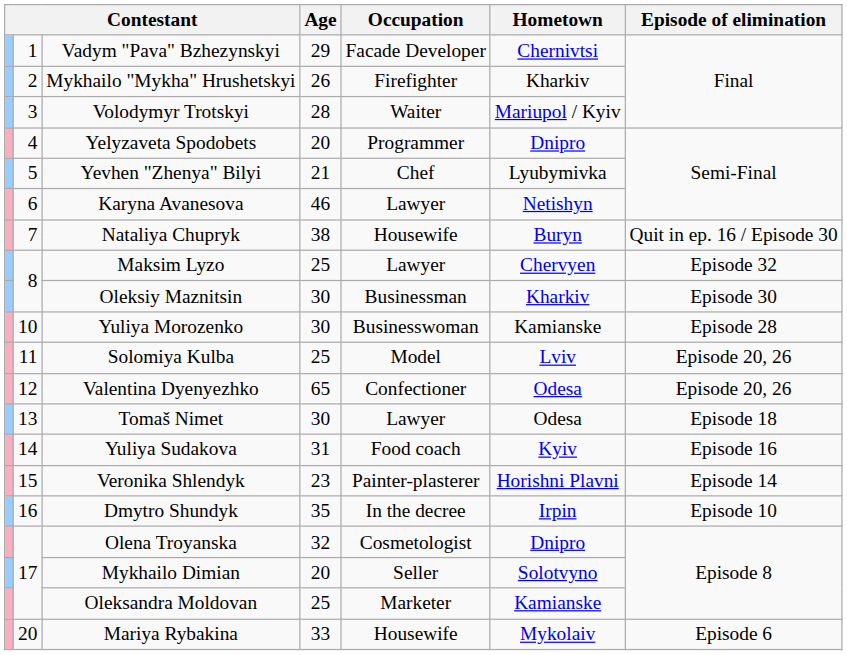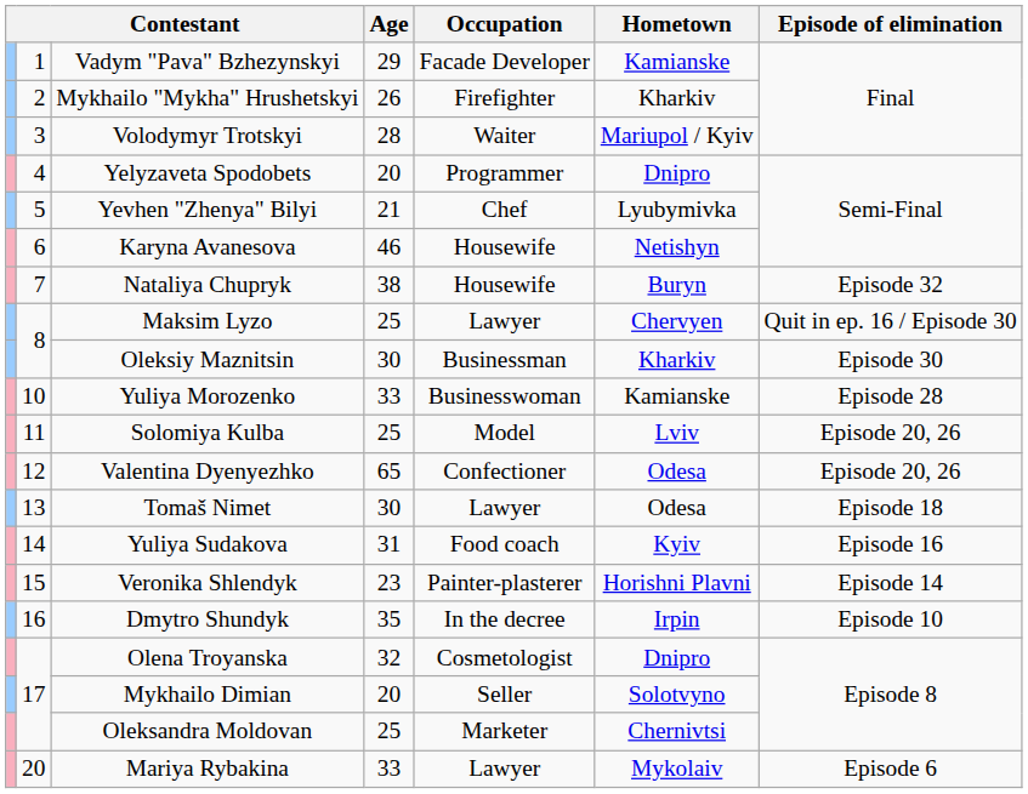 <table class="wikitable" style="text-align:center" style="width:72%;">
 <tr>
 <th colspan="3">Contestant</th>
 <th>Age</th>
 <th>Occupation</th>
 <th>Hometown</th>
 <th>Episode of elimination</th>
 </tr>
 <tr>
 <td style="background:#9cf;"></td>
 <td align="right">1</td>
 <td>Vadym "Pava" Bzhezynskyi</td>
 <td>29</td>
 <td>Facade Developer</td>
-<td><a href='#'>Chernivtsi</a></td>
+<td><a href='#'>Kamianske</a></td>
 <td rowspan="3">Final</td>
 </tr>
 <tr>
 <td style="background:#9cf;"></td>
 <td align="right">2</td>
 <td>Mykhailo "Mykha" Hrushetskyi</td>
 <td>26</td>
 <td>Firefighter</td>
 <td>Kharkiv</td>
 </tr>
 <tr>
 <td style="background:#9cf;"></td>
 <td align="right">3</td>
 <td>Volodymyr Trotskyi</td>
 <td>28</td>
 <td>Waiter</td>
 <td><a href='#'>Mariupol</a> / Kyiv</td>
 </tr>
 <tr>
 <td style="background:#faafbe"></td>
 <td align="right">4</td>
 <td>Yelyzaveta Spodobets</td>
 <td>20</td>
 <td>Programmer</td>
 <td><a href='#'>Dnipro</a></td>
 <td rowspan="3">Semi-Final</td>
 </tr>
 <tr>
 <td style="background:#9cf;"></td>
 <td align="right">5</td>
 <td>Yevhen "Zhenya" Bilyi</td>
 <td>21</td>
 <td>Chef</td>
 <td>Lyubymivka</td>
 </tr>
 <tr>
 <td style="background:#faafbe"></td>
 <td align="right">6</td>
 <td>Karyna Avanesova</td>
 <td>46</td>
-<td>Lawyer</td>
+<td>Housewife</td>
 <td><a href='#'>Netishyn</a></td>
 </tr>
 <tr>
 <td style="background:#faafbe"></td>
 <td align="right">7</td>
 <td>Nataliya Chupryk</td>
 <td>38</td>
 <td>Housewife</td>
 <td><a href='#'>Buryn</a></td>
-<td>Quit in ep. 16 / Episode 30</td>
+<td>Episode 32</td>
 </tr>
 <tr>
 <td style="background:#9cf;"></td>
 <td align="right" rowspan="2">8</td>
 <td>Maksim Lyzo</td>
 <td>25</td>
 <td>Lawyer</td>
 <td><a href='#'>Chervyen</a></td>
-<td>Episode 32</td>
+<td>Quit in ep. 16 / Episode 30</td>
 </tr>
 <tr>
 <td style="background:#9cf;"></td>
 <td>Oleksiy Maznitsin</td>
 <td>30</td>
 <td>Businessman</td>
 <td><a href='#'>Kharkiv</a></td>
 <td>Episode 30</td>
 </tr>
 <tr>
 <td style="background:#faafbe"></td>
 <td align="right">10</td>
 <td>Yuliya Morozenko</td>
-<td>30</td>
+<td>33</td>
 <td>Businesswoman</td>
 <td>Kamianske</td>
 <td>Episode 28</td>
 </tr>
 <tr>
 <td style="background:#faafbe"></td>
 <td align="right">11</td>
 <td>Solomiya Kulba</td>
 <td>25</td>
 <td>Model</td>
 <td><a href='#'>Lviv</a></td>
 <td>Episode 20, 26</td>
 </tr>
 <tr>
 <td style="background:#faafbe"></td>
 <td align="right">12</td>
 <td>Valentina Dyenyezhko</td>
 <td>65</td>
 <td>Confectioner</td>
 <td><a href='#'>Odesa</a></td>
 <td>Episode 20, 26</td>
 </tr>
 <tr>
 <td style="background:#9cf;"></td>
 <td align="right">13</td>
 <td>Tomaš Nimet</td>
 <td>30</td>
 <td>Lawyer</td>
 <td>Odesa</td>
 <td>Episode 18</td>
 </tr>
 <tr>
 <td style="background:#faafbe"></td>
 <td align="right">14</td>
 <td>Yuliya Sudakova</td>
 <td>31</td>
 <td>Food coach</td>
 <td><a href='#'>Kyiv</a></td>
 <td>Episode 16</td>
 </tr>
 <tr>
 <td style="background:#faafbe"></td>
 <td align="right">15</td>
 <td>Veronika Shlendyk</td>
 <td>23</td>
 <td>Painter-plasterer</td>
 <td><a href='#'>Horishni Plavni</a></td>
 <td>Episode 14</td>
 </tr>
 <tr>
 <td style="background:#9cf;"></td>
 <td align="right">16</td>
 <td>Dmytro Shundyk</td>
 <td>35</td>
 <td>In the decree</td>
 <td><a href='#'>Irpin</a></td>
 <td>Episode 10</td>
 </tr>
 <tr>
 <td style="background:#faafbe"></td>
 <td align="right" rowspan="3">17</td>
 <td>Olena Troyanska</td>
 <td>32</td>
 <td>Cosmetologist</td>
 <td><a href='#'>Dnipro</a></td>
 <td rowspan="3">Episode 8</td>
 </tr>
 <tr>
 <td style="background:#9cf;"></td>
 <td>Mykhailo Dimian</td>
 <td>20</td>
 <td>Seller</td>
 <td><a href='#'>Solotvyno</a></td>
 </tr>
 <tr>
 <td style="background:#faafbe"></td>
 <td>Oleksandra Moldovan</td>
 <td>25</td>
 <td>Marketer</td>
-<td><a href='#'>Kamianske</a></td>
+<td><a href='#'>Chernivtsi</a></td>
 </tr>
 <tr>
 <td style="background:#faafbe"></td>
 <td align="right" rowspan="2">20</td>
 <td>Mariya Rybakina</td>
 <td>33</td>
-<td>Housewife</td>
+<td>Lawyer</td>
 <td><a href='#'>Mykolaiv</a></td>
 <td>Episode 6</td>
 </tr>
 </table>
